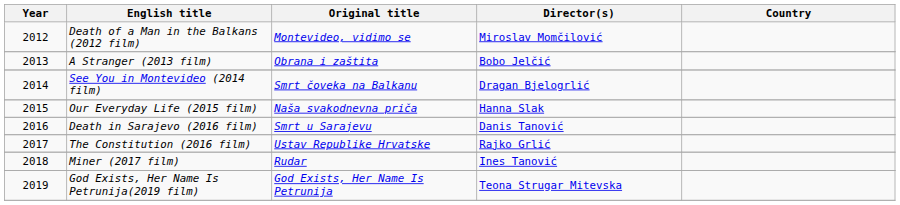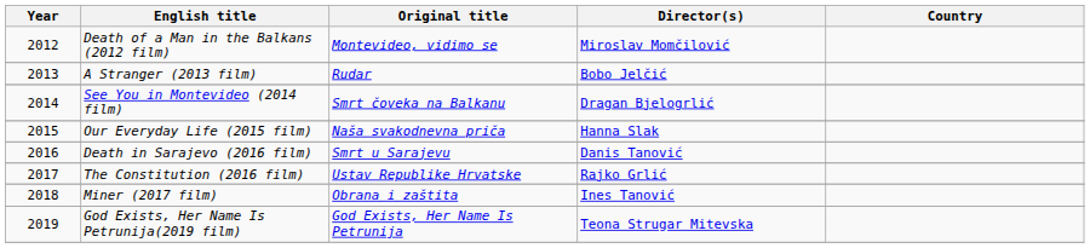 <table class="sortable wikitable" width="85%" cellpadding="5">
 <tr>
 <th width="7%">Year</th>
 <th width="23%">English title</th>
 <th width="23%">Original title</th>
 <th width="23%">Director(s)</th>
 <th width="24%">Country</th>
 </tr>
 <tr>
 <td style="text-align:center;">2012</td>
 <td><em>Death of a Man in the Balkans (2012 film)</em></td>
 <td><em><a href='#'>Montevideo, vidimo se</a></em></td>
 <td><a href='#'>Miroslav Momčilović</a></td>
 <td></td>
 </tr>
 <tr>
 </tr>
 <tr>
 <td style="text-align:center;">2013</td>
 <td><em>A Stranger (2013 film)</em></td>
-<td><em><a href='#'>Obrana i zaštita</a></em></td>
+<td><em><a href='#'>Rudar</a></em></td>
 <td><a href='#'>Bobo Jelčić</a></td>
 <td></td>
 </tr>
 <tr>
 </tr>
 <tr>
 <td style="text-align:center;">2014</td>
 <td><em><a href='#'>See You in Montevideo</a>  (2014 film)</em></td>
 <td><em><a href='#'>Smrt čoveka na Balkanu</a></em></td>
 <td><a href='#'>Dragan Bjelogrlić</a></td>
 <td></td>
 </tr>
 <tr>
 </tr>
 <tr>
 <td style="text-align:center;">2015</td>
 <td><em>Our Everyday Life (2015 film)</em></td>
 <td><em><a href='#'>Naša svakodnevna priča</a></em></td>
 <td><a href='#'>Hanna Slak</a></td>
 <td></td>
 </tr>
 <tr>
 </tr>
 <tr>
 <td style="text-align:center;">2016</td>
 <td><em>Death in Sarajevo (2016 film)</em></td>
 <td><em><a href='#'>Smrt u Sarajevu</a></em></td>
 <td><a href='#'>Danis Tanović</a></td>
 <td></td>
 </tr>
 <tr>
 </tr>
 <tr>
 <td style="text-align:center;">2017</td>
 <td><em>The Constitution (2016 film)</em></td>
 <td><em><a href='#'>Ustav Republike Hrvatske</a></em></td>
 <td><a href='#'>Rajko Grlić</a></td>
 <td></td>
 </tr>
 <tr>
 </tr>
 <tr>
 <td style="text-align:center;">2018</td>
 <td><em>Miner (2017 film)</em></td>
-<td><em><a href='#'>Rudar</a></em></td>
+<td><em><a href='#'>Obrana i zaštita</a></em></td>
 <td><a href='#'>Ines Tanović</a></td>
 <td></td>
 </tr>
 <tr>
 </tr>
 <tr>
 <td style="text-align:center;">2019</td>
 <td><em>God Exists, Her Name Is Petrunija(2019 film)</em></td>
 <td><em><a href='#'>God Exists, Her Name Is Petrunija</a></em></td>
 <td><a href='#'>Teona Strugar Mitevska</a></td>
 <td></td>
 </tr>
 <tr>
 </tr>
 </table>
